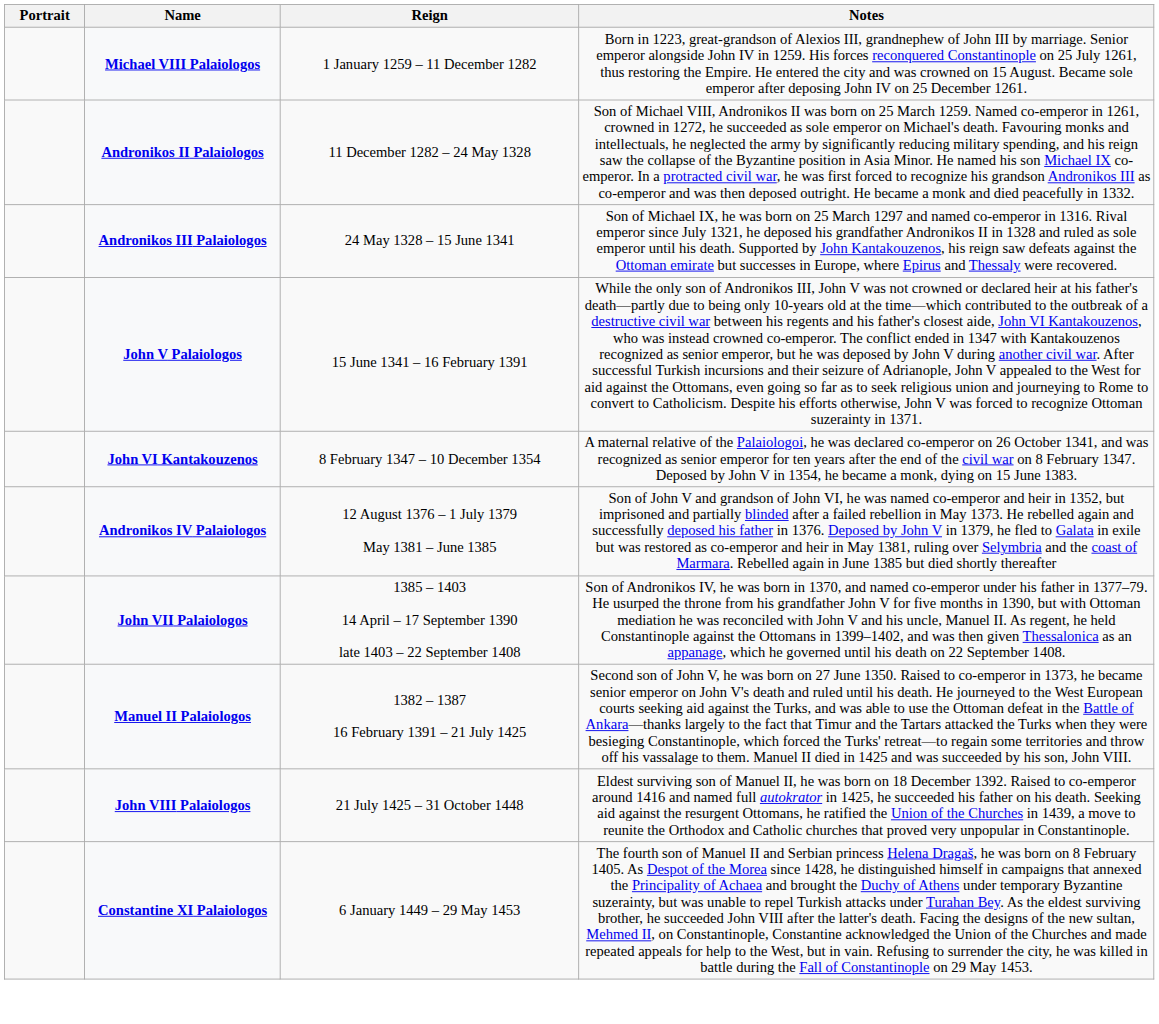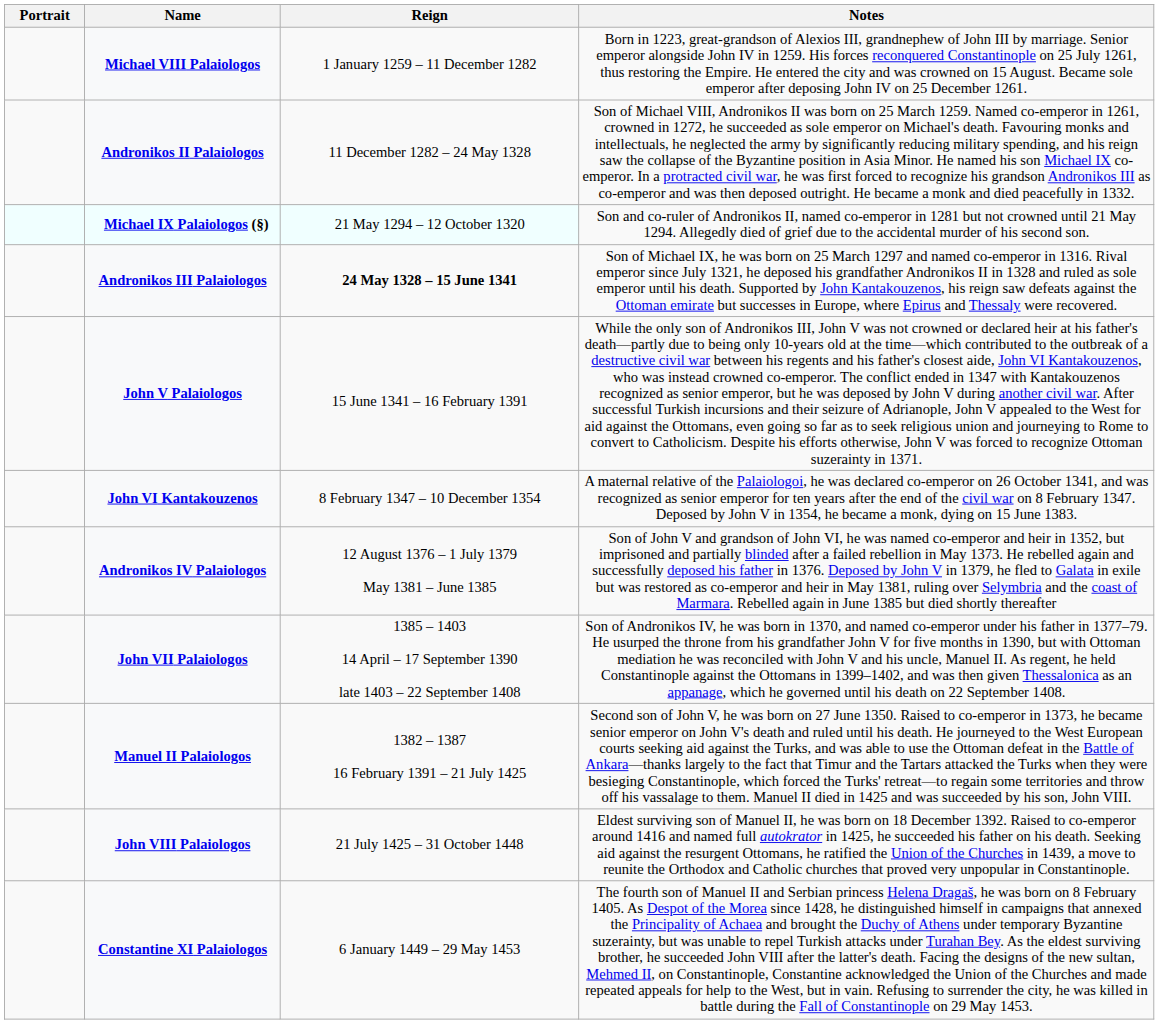 <table class="wikitable plainrowheaders" style="width:100%; text-align:center">
 <tr>
 <th scope=col width="7%">Portrait</th>
 <th scope=col width="17%">Name</th>
 <th scope=col width="26%">Reign</th>
 <th scope=col width="50%">Notes</th>
 </tr>
 <tr>
 <td></td>
 <th scope=row style="text-align:center; background:#F8F9FA"><a href='#'><strong>Michael VIII</strong> Palaiologos</a><br></th>
 <td>1 January 1259 – 11 December 1282<br></td>
 <td>Born in 1223, great-grandson of Alexios III, grandnephew of John III by marriage. Senior emperor alongside John IV in 1259. His forces <a href='#'>reconquered Constantinople</a> on 25 July 1261, thus restoring the Empire. He entered the city and was crowned on 15 August. Became sole emperor after deposing John IV on 25 December 1261.</td>
 </tr>
 <tr>
 <td></td>
 <th scope=row style="text-align:center; background:#F8F9FA"><a href='#'><strong>Andronikos II</strong> Palaiologos</a><br></th>
 <td>11 December 1282 – 24 May 1328<br></td>
 <td>Son of Michael VIII, Andronikos II was born on 25 March 1259. Named co-emperor in 1261, crowned in 1272, he succeeded as sole emperor on Michael's death. Favouring monks and intellectuals, he neglected the army by significantly reducing military spending, and his reign saw the collapse of the Byzantine position in Asia Minor. He named his son <a href='#'>Michael IX</a> co-emperor. In a <a href='#'>protracted civil war</a>, he was first forced to recognize his grandson <a href='#'>Andronikos III</a> as co-emperor and was then deposed outright. He became a monk and died peacefully in 1332.</td>
 </tr>
 <tr>
+<td style="background:#F0FFFF"></td>
+<th scope=row style="text-align:center; background:#F0FFFF">  <a href='#'><strong>Michael IX</strong> Palaiologos</a> (§)<br></th>
+<td style="background:#F0FFFF">21 May 1294 – 12 October 1320<br></td>
+<td>Son and co-ruler of Andronikos II, named co-emperor in 1281 but not crowned until 21 May 1294. Allegedly died of grief due to the accidental murder of his second son.</td>
+</tr>
+<tr>
 <td></td>
 <th scope=row style="text-align:center; background:#F8F9FA"><a href='#'><strong>Andronikos III</strong> Palaiologos</a><br></th>
-<td>24 May 1328 – 15 June 1341<br></td>
+<td><strong>24 May 1328 – 15 June 1341<br></strong></td>
 <td>Son of Michael IX, he was born on 25 March 1297 and named co-emperor in 1316. Rival emperor since July 1321, he deposed his grandfather Andronikos II in 1328 and ruled as sole emperor until his death. Supported by <a href='#'>John Kantakouzenos</a>, his reign saw defeats against the <a href='#'>Ottoman emirate</a> but successes in Europe, where <a href='#'>Epirus</a> and <a href='#'>Thessaly</a> were recovered.</td>
 </tr>
 <tr>
 <td><br></td>
 <th scope=row style="text-align:center; background:#F8F9FA"><a href='#'><strong>John V</strong> Palaiologos</a><br></th>
 <td><br>15 June 1341 – 16 February 1391<br></td>
 <td>While the only son of Andronikos III, John V was not crowned or declared heir at his father's death—partly due to being only 10-years old at the time—which contributed to the outbreak of a <a href='#'>destructive civil war</a> between his regents and his father's closest aide, <a href='#'>John VI Kantakouzenos</a>, who was instead crowned co-emperor. The conflict ended in 1347 with Kantakouzenos recognized as senior emperor, but he was deposed by John V during <a href='#'>another civil war</a>. After successful Turkish incursions and their seizure of Adrianople, John V appealed to the West for aid against the Ottomans, even going so far as to seek religious union and journeying to Rome to convert to Catholicism. Despite his efforts otherwise, John V was forced to recognize Ottoman suzerainty in 1371.</td>
 </tr>
 <tr>
 <td></td>
 <th scope=row style="text-align:center; background:#F8F9FA"><a href='#'><strong>John VI</strong> Kantakouzenos</a><br></th>
 <td>8 February 1347 – 10 December 1354<br></td>
 <td>A maternal relative of the <a href='#'>Palaiologoi</a>, he was declared co-emperor on 26 October 1341, and was recognized as senior emperor for ten years after the end of the <a href='#'>civil war</a> on 8 February 1347. Deposed by John V in 1354, he became a monk, dying on 15 June 1383.</td>
 </tr>
 <tr>
 <td></td>
 <th scope=row style="text-align:center; background:#F8F9FA"><a href='#'><strong>Andronikos IV</strong> Palaiologos</a><br></th>
 <td>12 August 1376 – 1 July 1379<br><br>May 1381 – June 1385<br></td>
 <td>Son of John V and grandson of John VI, he was named co-emperor and heir in 1352, but imprisoned and partially <a href='#'>blinded</a> after a failed rebellion in May 1373. He rebelled again and successfully <a href='#'>deposed his father</a> in 1376. <a href='#'>Deposed by John V</a> in 1379, he fled to <a href='#'>Galata</a> in exile but was restored as co-emperor and heir in May 1381, ruling over <a href='#'>Selymbria</a> and the <a href='#'>coast of Marmara</a>. Rebelled again in June 1385 but died shortly thereafter</td>
 </tr>
 <tr>
 <td></td>
 <th scope=row style="text-align:center; background:#F8F9FA"><a href='#'><strong>John VII</strong> Palaiologos</a><br></th>
 <td>1385 – 1403<br><br>14 April – 17 September 1390<br><br>late 1403 – 22 September 1408<br></td>
 <td>Son of Andronikos IV, he was born in 1370, and named co-emperor under his father in 1377–79. He usurped the throne from his grandfather John V for five months in 1390, but with Ottoman mediation he was reconciled with John V and his uncle, Manuel II. As regent, he held Constantinople against the Ottomans in 1399–1402, and was then given <a href='#'>Thessalonica</a> as an <a href='#'>appanage</a>, which he governed until his death on 22 September 1408.</td>
 </tr>
 <tr>
 <td><br></td>
 <th scope=row style="text-align:center; background:#F8F9FA"><a href='#'><strong>Manuel II</strong> Palaiologos</a><br></th>
 <td>1382 – 1387<br><br>16 February 1391 – 21 July 1425<br></td>
 <td>Second son of John V, he was born on 27 June 1350. Raised to co-emperor in 1373, he became senior emperor on John V's death and ruled until his death. He journeyed to the West European courts seeking aid against the Turks, and was able to use the Ottoman defeat in the <a href='#'>Battle of Ankara</a>—thanks largely to the fact that Timur and the Tartars attacked the Turks when they were besieging Constantinople, which forced the Turks' retreat—to regain some territories and throw off his vassalage to them. Manuel II died in 1425 and was succeeded by his son, John VIII.</td>
 </tr>
 <tr>
 <td><br></td>
 <th scope=row style="text-align:center; background:#F8F9FA"><a href='#'><strong>John VIII</strong> Palaiologos</a><br></th>
 <td>21 July 1425 – 31 October 1448<br></td>
 <td>Eldest surviving son of Manuel II, he was born on 18 December 1392. Raised to co-emperor around 1416 and named full <em><a href='#'>autokrator</a></em> in 1425, he succeeded his father on his death. Seeking aid against the resurgent Ottomans, he ratified the <a href='#'>Union of the Churches</a> in 1439, a move to reunite the Orthodox and Catholic churches that proved very unpopular in Constantinople.</td>
 </tr>
 <tr>
 <td></td>
 <th scope=row style="text-align:center; background:#F8F9FA"><a href='#'><strong>Constantine XI</strong> Palaiologos</a><br></th>
 <td>6 January 1449 – 29 May 1453<br></td>
 <td>The fourth son of Manuel II and Serbian princess <a href='#'>Helena Dragaš</a>, he was born on 8 February 1405. As <a href='#'>Despot of the Morea</a> since 1428, he distinguished himself in campaigns that annexed the <a href='#'>Principality of Achaea</a> and brought the <a href='#'>Duchy of Athens</a> under temporary Byzantine suzerainty, but was unable to repel Turkish attacks under <a href='#'>Turahan Bey</a>. As the eldest surviving brother, he succeeded John VIII after the latter's death. Facing the designs of the new sultan, <a href='#'>Mehmed II</a>, on Constantinople, Constantine acknowledged the Union of the Churches and made repeated appeals for help to the West, but in vain. Refusing to surrender the city, he was killed in battle during the <a href='#'>Fall of Constantinople</a> on 29 May 1453.</td>
 </tr>
 </table>
